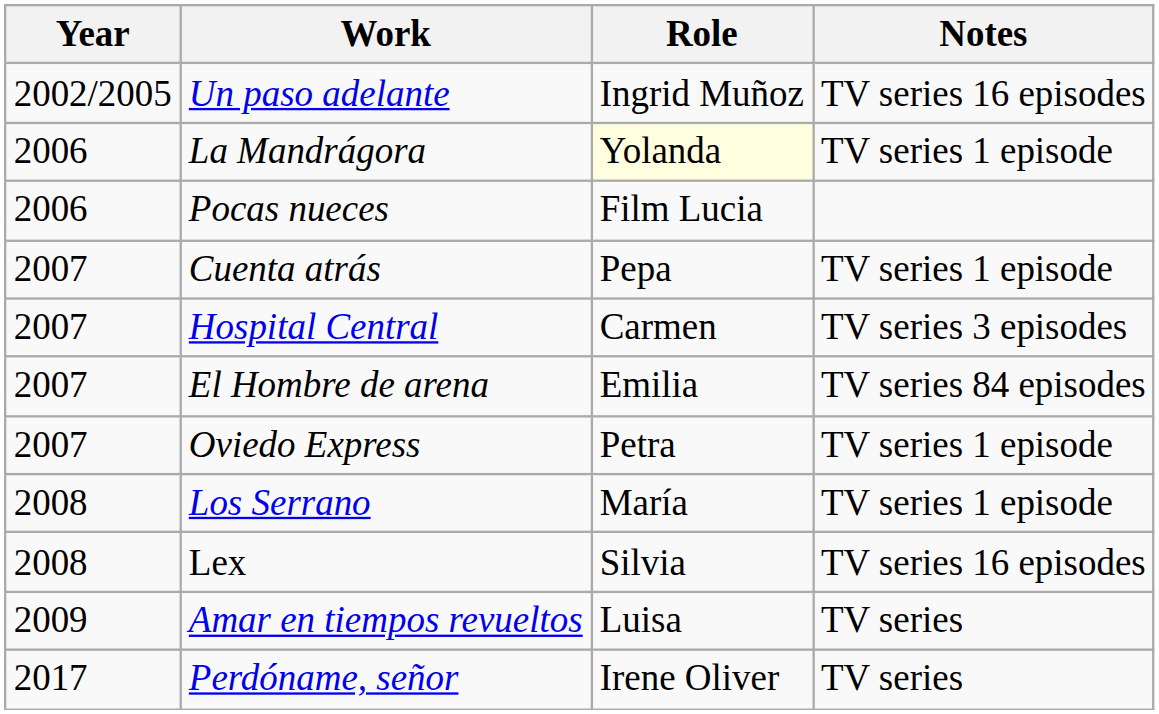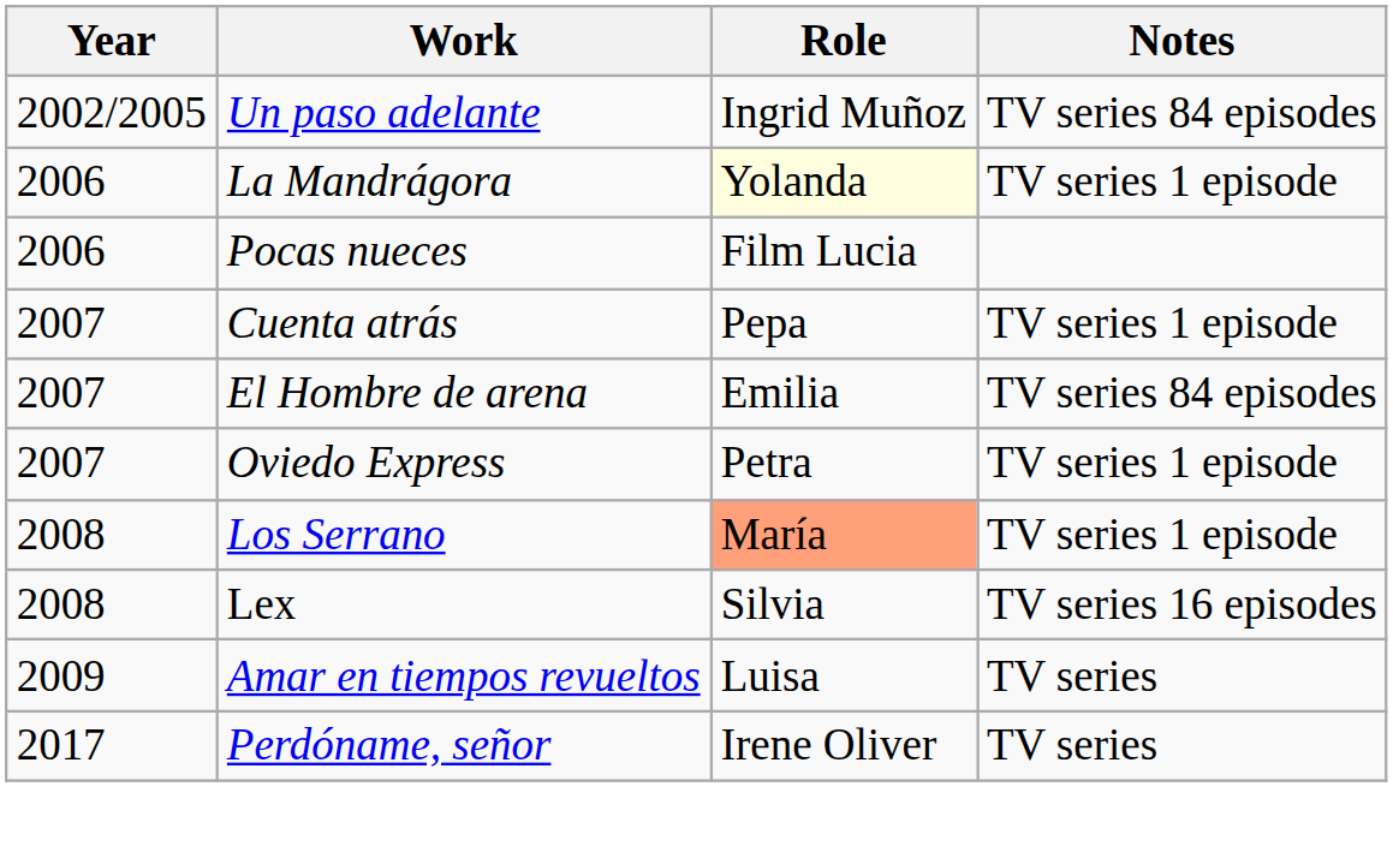 <table class="wikitable">
 <tr>
 <th>Year</th>
 <th>Work</th>
 <th>Role</th>
 <th>Notes</th>
 </tr>
 <tr>
 <td>2002/2005</td>
 <td><em><a href='#'>Un paso adelante</a></em></td>
 <td>Ingrid Muñoz</td>
-<td>TV series 16 episodes</td>
+<td>TV series 84 episodes</td>
 </tr>
 <tr>
 <td>2006</td>
 <td><em>La Mandrágora</em></td>
 <td style="background: lightyellow;">Yolanda</td>
 <td>TV series 1 episode</td>
 </tr>
 <tr>
 <td>2006</td>
 <td><em>Pocas nueces</em></td>
 <td>Film Lucia</td>
 </tr>
 <tr>
 <td>2007</td>
 <td><em>Cuenta atrás</em></td>
 <td>Pepa</td>
 <td>TV series 1 episode</td>
 </tr>
 <tr>
 <td>2007</td>
-<td><em><a href='#'>Hospital Central</a></em></td>
-<td>Carmen</td>
-<td>TV series 3 episodes</td>
-</tr>
-<tr>
-<td>2007</td>
 <td><em>El Hombre de arena</em></td>
 <td>Emilia</td>
 <td>TV series 84 episodes</td>
 </tr>
 <tr>
 <td>2007</td>
 <td><em>Oviedo Express</em></td>
 <td>Petra</td>
 <td>TV series 1 episode</td>
 </tr>
 <tr>
 <td>2008</td>
 <td><em><a href='#'>Los Serrano</a></em></td>
-<td>María</td>
+<td style="background: lightsalmon;">María</td>
 <td>TV series 1 episode</td>
 </tr>
 <tr>
 <td>2008</td>
 <td>Lex</td>
 <td>Silvia</td>
 <td>TV series 16 episodes</td>
 </tr>
 <tr>
 <td>2009</td>
 <td><em><a href='#'>Amar en tiempos revueltos</a></em></td>
 <td>Luisa</td>
 <td>TV series</td>
 </tr>
 <tr>
 <td>2017</td>
 <td><em><a href='#'>Perdóname, señor</a></em></td>
 <td>Irene Oliver</td>
 <td>TV series</td>
 </tr>
 </table>
